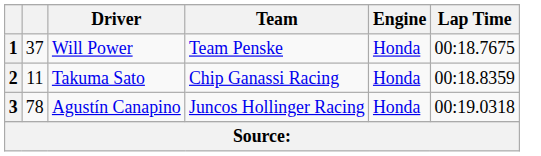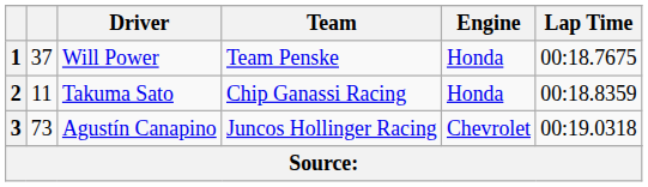 <table class="wikitable" style="font-size:95%;">
 <tr>
 </tr>
 <tr>
 <th></th>
 <th></th>
 <th>Driver</th>
 <th>Team</th>
 <th>Engine</th>
 <th>Lap Time</th>
 </tr>
 <tr>
 <th>1</th>
 <td align="center">37</td>
 <td> <a href='#'>Will Power</a></td>
 <td><a href='#'>Team Penske</a></td>
 <td><a href='#'>Honda</a></td>
 <td>00:18.7675</td>
 </tr>
 <tr>
 <th>2</th>
 <td align="center">11</td>
 <td> <a href='#'>Takuma Sato</a></td>
 <td><a href='#'>Chip Ganassi Racing</a></td>
 <td><a href='#'>Honda</a></td>
 <td>00:18.8359</td>
 </tr>
 <tr>
 <th>3</th>
-<td align="center">78</td>
+<td align="center">73</td>
 <td> <a href='#'>Agustín Canapino</a> <strong></strong></td>
 <td><a href='#'>Juncos Hollinger Racing</a></td>
-<td><a href='#'>Honda</a></td>
+<td><a href='#'>Chevrolet</a></td>
 <td>00:19.0318</td>
 </tr>
 <tr>
 </tr>
 <tr class="sortbottom">
 <th colspan="6">Source:</th>
 </tr>
 </table>
